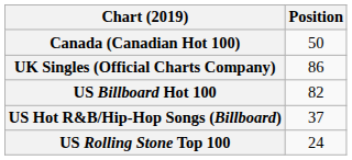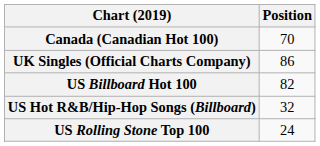 <table class="wikitable sortable plainrowheaders" style="text-align:center">
 <tr>
 <th scope="col">Chart (2019)</th>
 <th scope="col">Position</th>
 </tr>
 <tr>
 <th scope="row">Canada (Canadian Hot 100)</th>
-<td>50</td>
+<td>70</td>
 </tr>
 <tr>
 <th scope="row">UK Singles (Official Charts Company)</th>
 <td>86</td>
 </tr>
 <tr>
 <th scope="row">US <em>Billboard</em> Hot 100</th>
 <td>82</td>
 </tr>
 <tr>
 <th scope="row">US Hot R&B/Hip-Hop Songs (<em>Billboard</em>)</th>
-<td>37</td>
+<td>32</td>
 </tr>
 <tr>
 <th scope="row">US <em>Rolling Stone</em> Top 100</th>
 <td>24</td>
 </tr>
 </table>
